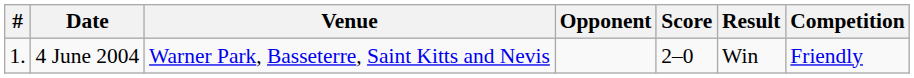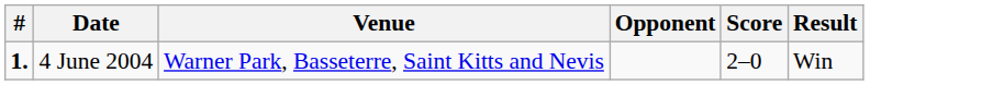 <table class="wikitable">
 <tr>
 <th>#</th>
 <th>Date</th>
 <th>Venue</th>
 <th>Opponent</th>
 <th>Score</th>
 <th>Result</th>
-<th>Competition</th>
 </tr>
 <tr>
-<td align=center>1.</td>
+<td align=center><strong>1.</strong></td>
 <td>4 June 2004</td>
 <td><a href='#'>Warner Park</a>, <a href='#'>Basseterre</a>, <a href='#'>Saint Kitts and Nevis</a></td>
 <td></td>
 <td>2–0</td>
 <td>Win</td>
-<td><a href='#'>Friendly</a></td>
 </tr>
 </table>
